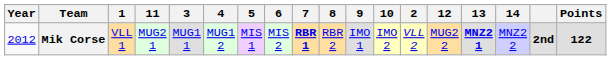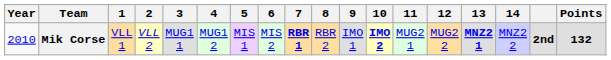 <table class="wikitable" style="text-align:center; font-size:85%">
 <tr>
 <th>Year</th>
 <th>Team</th>
 <th>1</th>
-<th>11</th>
+<th>2</th>
 <th>3</th>
 <th>4</th>
 <th>5</th>
 <th>6</th>
 <th>7</th>
 <th>8</th>
 <th>9</th>
 <th>10</th>
-<th>2</th>
+<th>11</th>
 <th>12</th>
 <th>13</th>
 <th>14</th>
 <th></th>
 <th>Points</th>
 </tr>
 <tr>
-<td><a href='#'>2012</a></td>
+<td><a href='#'>2010</a></td>
 <th nowrap>Mik Corse</th>
 <td style="background:#FFDF9F;"><a href='#'>VLL<br>1</a><br></td>
-<td style="background:#DFFFDF;"><a href='#'>MUG2<br>1</a><br></td>
+<td style="background:#FFFFBF;"><em><a href='#'>VLL<br>2</a></em><br></td>
 <td style="background:#DFDFDF;"><a href='#'>MUG1<br>1</a><br></td>
 <td style="background:#DFFFDF;"><a href='#'>MUG1<br>2</a><br></td>
 <td style="background:#EFCFFF;"><a href='#'>MIS<br>1</a><br></td>
 <td style="background:#DFFFDF;"><a href='#'>MIS<br>2</a><br></td>
 <td style="background:#FFDF9F;"><strong><a href='#'>RBR<br>1</a><br></strong></td>
 <td style="background:#FFDF9F;"><a href='#'>RBR<br>2</a><br></td>
 <td style="background:#DFDFDF;"><a href='#'>IMO<br>1</a><br></td>
-<td style="background:#FFFFBF;"><a href='#'>IMO<br>2</a><br></td>
-<td style="background:#FFFFBF;"><em><a href='#'>VLL<br>2</a></em><br></td>
+<td style="background:#FFFFBF;"><strong><a href='#'>IMO<br>2</a><br></strong></td>
+<td style="background:#DFFFDF;"><a href='#'>MUG2<br>1</a><br></td>
 <td style="background:#FFDF9F;"><a href='#'>MUG2<br>2</a><br></td>
 <td style="background:#DFDFDF;"><strong><a href='#'>MNZ2<br>1</a></strong><br></td>
 <td style="background:#CFCFFF;"><a href='#'>MNZ2<br>2</a><br></td>
 <th style="background:#DFDFDF;">2nd</th>
-<th style="background:#DFDFDF;">122</th>
+<th style="background:#DFDFDF;">132</th>
 </tr>
 </table>
